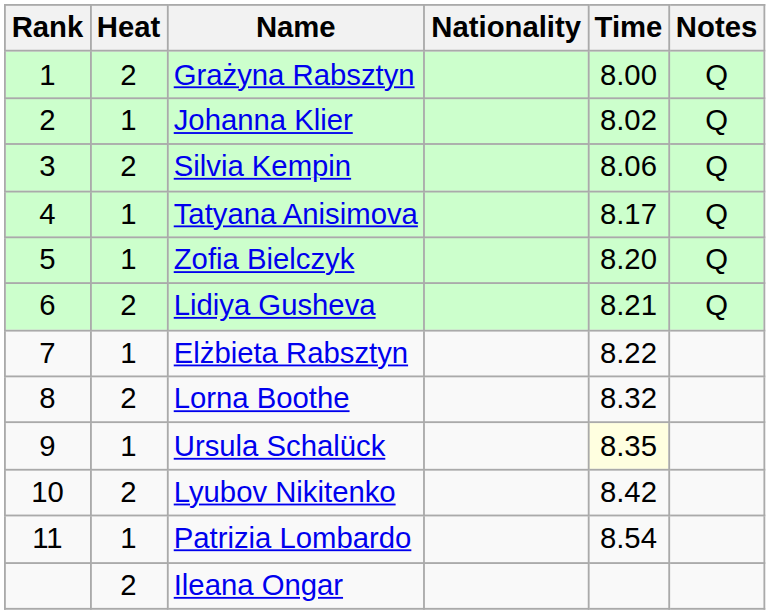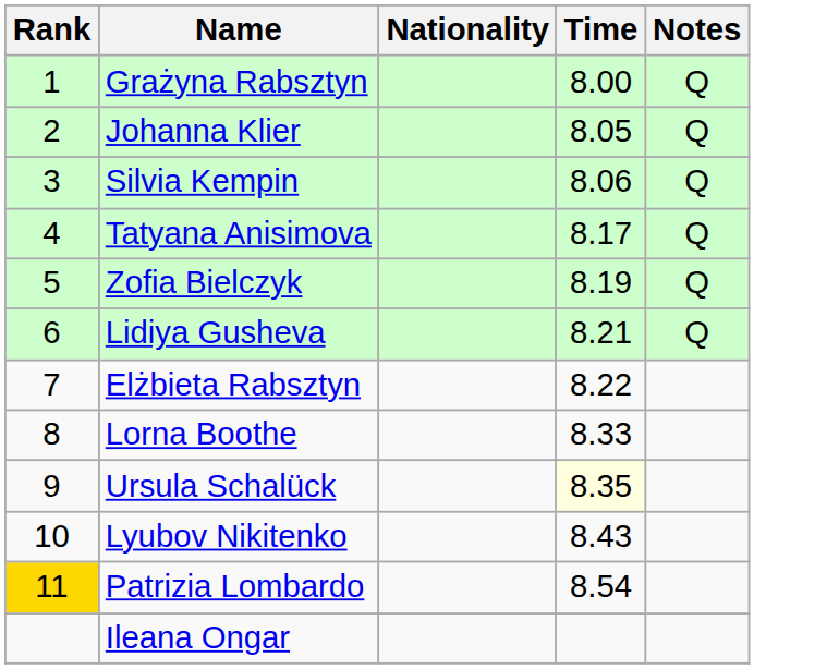 <table class="wikitable sortable" style="text-align:center">
 <tr>
 <th>Rank</th>
-<th>Heat</th>
 <th>Name</th>
 <th>Nationality</th>
 <th>Time</th>
 <th>Notes</th>
 </tr>
 <tr bgcolor=ccffcc>
 <td>1</td>
-<td>2</td>
 <td align="left"><a href='#'>Grażyna Rabsztyn</a></td>
 <td align=left></td>
 <td>8.00</td>
 <td>Q</td>
 </tr>
 <tr bgcolor=ccffcc>
 <td>2</td>
-<td>1</td>
 <td align="left"><a href='#'>Johanna Klier</a></td>
 <td align=left></td>
-<td>8.02</td>
+<td>8.05</td>
 <td>Q</td>
 </tr>
 <tr bgcolor=ccffcc>
 <td>3</td>
-<td>2</td>
 <td align="left"><a href='#'>Silvia Kempin</a></td>
 <td align=left></td>
 <td>8.06</td>
 <td>Q</td>
 </tr>
 <tr bgcolor=ccffcc>
 <td>4</td>
-<td>1</td>
 <td align="left"><a href='#'>Tatyana Anisimova</a></td>
 <td align=left></td>
 <td>8.17</td>
 <td>Q</td>
 </tr>
 <tr bgcolor=ccffcc>
 <td>5</td>
-<td>1</td>
 <td align="left"><a href='#'>Zofia Bielczyk</a></td>
 <td align=left></td>
-<td>8.20</td>
+<td>8.19</td>
 <td>Q</td>
 </tr>
 <tr bgcolor=ccffcc>
 <td>6</td>
-<td>2</td>
 <td align="left"><a href='#'>Lidiya Gusheva</a></td>
 <td align=left></td>
 <td>8.21</td>
 <td>Q</td>
 </tr>
 <tr>
 <td>7</td>
-<td>1</td>
 <td align="left"><a href='#'>Elżbieta Rabsztyn</a></td>
 <td align=left></td>
 <td>8.22</td>
 <td></td>
 </tr>
 <tr>
 <td>8</td>
-<td>2</td>
 <td align="left"><a href='#'>Lorna Boothe</a></td>
 <td align=left></td>
-<td>8.32</td>
+<td>8.33</td>
 <td></td>
 </tr>
 <tr>
 <td>9</td>
-<td>1</td>
 <td align="left"><a href='#'>Ursula Schalück</a></td>
 <td align=left></td>
 <td style="background: lightyellow;">8.35</td>
 <td></td>
 </tr>
 <tr>
 <td>10</td>
-<td>2</td>
 <td align="left"><a href='#'>Lyubov Nikitenko</a></td>
 <td align=left></td>
-<td>8.42</td>
+<td>8.43</td>
 <td></td>
 </tr>
 <tr>
-<td>11</td>
-<td>1</td>
+<td style="background: gold;">11</td>
 <td align="left"><a href='#'>Patrizia Lombardo</a></td>
 <td align=left></td>
 <td>8.54</td>
 <td></td>
 </tr>
 <tr>
 <td></td>
-<td>2</td>
 <td align="left"><a href='#'>Ileana Ongar</a></td>
 <td align=left></td>
 <td></td>
 <td></td>
 </tr>
 </table>
